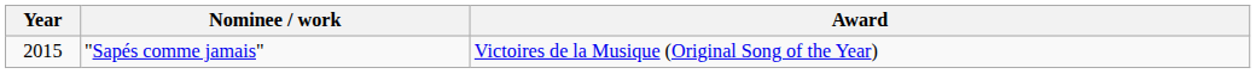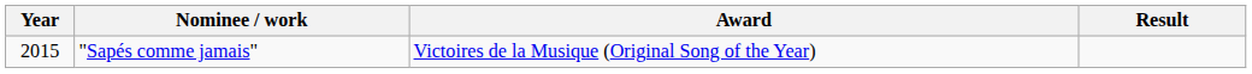 <table class="wikitable" style="font-size:99%; text-align:left;" width="80%" "class="wikitable">
 <tr>
 <th width=1%>Year</th>
 <th width=10%>Nominee / work</th>
 <th width=20%>Award</th>
+<th width=5%>Result</th>
 </tr>
 <tr>
 <td align=center>2015</td>
 <td>"<a href='#'>Sapés comme jamais</a>"</td>
 <td><a href='#'>Victoires de la Musique</a> (<a href='#'>Original Song of the Year</a>)</td>
+<td></td>
 </tr>
 </table>
